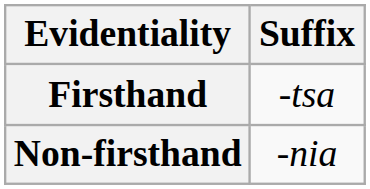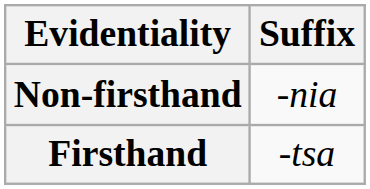 <table class="wikitable" style="text-align:center">
 <tr>
 <th>Evidentiality</th>
 <th>Suffix</th>
 </tr>
 <tr>
+<th>Non-firsthand</th>
+<td><em>-nia</em></td>
+</tr>
+<tr>
 <th>Firsthand</th>
 <td><em>-tsa</em></td>
 </tr>
-<tr>
-<th>Non-firsthand</th>
-<td><em>-nia</em></td>
-</tr>
 </table>
